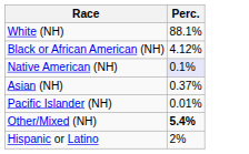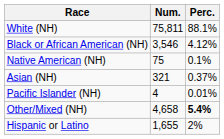 <table class="wikitable">
 <tr>
 <th>Race</th>
+<th>Num.</th>
 <th>Perc.</th>
 </tr>
 <tr>
 <td><a href='#'>White</a> (NH)</td>
+<td>75,811</td>
 <td>88.1%</td>
 </tr>
 <tr>
 <td><a href='#'>Black or African American</a> (NH)</td>
+<td>3,546</td>
 <td>4.12%</td>
 </tr>
 <tr>
 <td><a href='#'>Native American</a> (NH)</td>
-<td style="background: lavender;">0.1%</td>
+<td>75</td>
+<td>0.1%</td>
 </tr>
 <tr>
 <td><a href='#'>Asian</a> (NH)</td>
+<td>321</td>
 <td>0.37%</td>
 </tr>
 <tr>
 <td><a href='#'>Pacific Islander</a> (NH)</td>
+<td>4</td>
 <td>0.01%</td>
 </tr>
 <tr>
 <td><a href='#'>Other/Mixed</a> (NH)</td>
+<td>4,658</td>
 <td><strong>5.4%</strong></td>
 </tr>
 <tr>
 <td><a href='#'>Hispanic</a> or <a href='#'>Latino</a></td>
+<td>1,655</td>
 <td>2%</td>
 </tr>
 </table>
